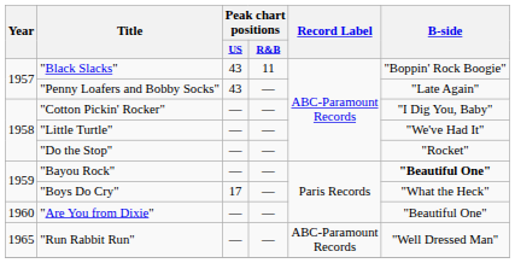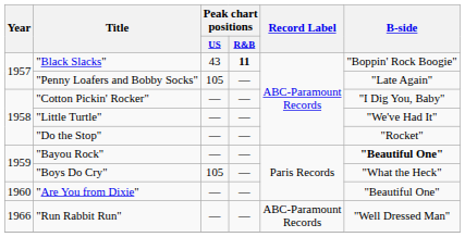 <table class="wikitable" style=text-align:center;>
 <tr>
 <th rowspan="2">Year</th>
 <th rowspan="2">Title</th>
 <th colspan="2">Peak chart<br>positions</th>
 <th rowspan="2"><a href='#'>Record Label</a></th>
 <th rowspan="2"><a href='#'>B-side</a></th>
 </tr>
 <tr style="font-size:smaller;">
 <th align=centre><a href='#'>US</a></th>
 <th align=centre><a href='#'>R&B</a></th>
 </tr>
 <tr>
 <td rowspan="2">1957</td>
 <td align=left>"<a href='#'>Black Slacks</a>"</td>
 <td>43</td>
-<td>11</td>
+<td><strong>11</strong></td>
 <td rowspan="5"><a href='#'>ABC-Paramount <br>Records</a></td>
 <td>"Boppin' Rock Boogie"</td>
 </tr>
 <tr>
 <td align=left>"Penny Loafers and Bobby Socks"</td>
-<td>43</td>
+<td>105</td>
 <td>—</td>
 <td>"Late Again"</td>
 </tr>
 <tr>
 <td rowspan="3">1958</td>
 <td align=left>"Cotton Pickin' Rocker"</td>
 <td>—</td>
 <td>—</td>
 <td>"I Dig You, Baby"</td>
 </tr>
 <tr>
 <td align=left>"Little Turtle"</td>
 <td>—</td>
 <td>—</td>
 <td>"We've Had It"</td>
 </tr>
 <tr>
 <td align=left>"Do the Stop"</td>
 <td>—</td>
 <td>—</td>
 <td>"Rocket"</td>
 </tr>
 <tr>
 <td rowspan="2">1959</td>
 <td align=left>"Bayou Rock"</td>
 <td>—</td>
 <td>—</td>
 <td rowspan="3">Paris Records</td>
 <td><strong>"Beautiful One"</strong></td>
 </tr>
 <tr>
 <td align=left>"Boys Do Cry"</td>
-<td>17</td>
+<td>105</td>
 <td>—</td>
 <td>"What the Heck"</td>
 </tr>
 <tr>
 <td rowspan="1">1960</td>
 <td align=left>"<a href='#'>Are You from Dixie</a>"</td>
 <td>—</td>
 <td>—</td>
 <td>"Beautiful One"</td>
 </tr>
 <tr>
-<td rowspan="1">1965</td>
+<td rowspan="1">1966</td>
 <td align=left>"Run Rabbit Run"</td>
 <td>—</td>
 <td>—</td>
 <td rowspan="1">ABC-Paramount <br>Records</td>
 <td>"Well Dressed Man"</td>
 </tr>
 <tr>
 </tr>
 </table>
